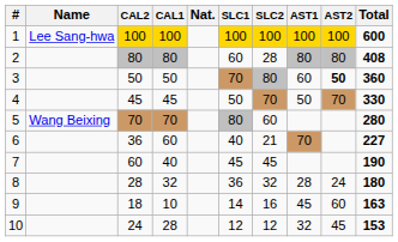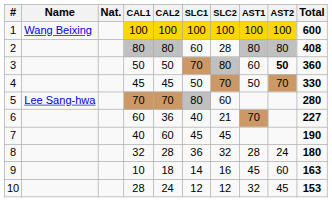 <table class="wikitable sortable" style="text-align:center;">
 <tr>
 <th>#</th>
 <th>Name</th>
+<th>Nat.</th>
+<th><small>CAL1</small></th>
 <th><small>CAL2</small></th>
-<th><small>CAL1</small></th>
-<th>Nat.</th>
 <th><small>SLC1</small></th>
 <th><small>SLC2</small></th>
 <th><small>AST1</small></th>
 <th><small>AST2</small></th>
 <th>Total</th>
 </tr>
 <tr>
 <td>1</td>
-<td align=left><a href='#'>Lee Sang-hwa</a></td>
+<td align=left><a href='#'>Wang Beixing</a></td>
+<td></td>
 <td bgcolor=gold>100</td>
 <td bgcolor=gold>100</td>
-<td></td>
 <td bgcolor=gold>100</td>
 <td bgcolor=gold>100</td>
 <td bgcolor=gold>100</td>
 <td bgcolor=gold>100</td>
 <td><strong>600</strong></td>
 </tr>
 <tr>
 <td>2</td>
 <td align=left></td>
+<td></td>
 <td bgcolor=silver>80</td>
 <td bgcolor=silver>80</td>
-<td></td>
 <td>60</td>
 <td>28</td>
 <td bgcolor=silver>80</td>
 <td bgcolor=silver>80</td>
 <td><strong>408</strong></td>
 </tr>
 <tr>
 <td>3</td>
 <td align=left></td>
+<td></td>
 <td>50</td>
 <td>50</td>
-<td></td>
 <td bgcolor=cc9966>70</td>
 <td bgcolor=silver>80</td>
 <td>60</td>
 <td><strong>50</strong></td>
 <td><strong>360</strong></td>
 </tr>
 <tr>
 <td>4</td>
 <td align=left></td>
+<td></td>
 <td>45</td>
 <td>45</td>
-<td></td>
 <td>50</td>
 <td bgcolor=cc9966>70</td>
 <td>50</td>
 <td bgcolor=cc9966>70</td>
 <td><strong>330</strong></td>
 </tr>
 <tr>
 <td>5</td>
-<td align=left><a href='#'>Wang Beixing</a></td>
+<td align=left><a href='#'>Lee Sang-hwa</a></td>
+<td></td>
 <td bgcolor=cc9966>70</td>
 <td bgcolor=cc9966>70</td>
-<td></td>
 <td bgcolor=silver>80</td>
 <td>60</td>
 <td></td>
 <td></td>
 <td><strong>280</strong></td>
 </tr>
 <tr>
 <td>6</td>
 <td align=left></td>
+<td></td>
+<td>60</td>
 <td>36</td>
-<td>60</td>
-<td></td>
 <td>40</td>
 <td>21</td>
 <td bgcolor=cc9966>70</td>
 <td></td>
 <td><strong>227</strong></td>
 </tr>
 <tr>
 <td>7</td>
 <td align=left></td>
+<td></td>
+<td>40</td>
 <td>60</td>
-<td>40</td>
-<td></td>
 <td>45</td>
 <td>45</td>
 <td></td>
 <td></td>
 <td><strong>190</strong></td>
 </tr>
 <tr>
 <td>8</td>
 <td align=left></td>
+<td></td>
+<td>32</td>
 <td>28</td>
-<td>32</td>
-<td></td>
 <td>36</td>
 <td>32</td>
 <td>28</td>
 <td>24</td>
 <td><strong>180</strong></td>
 </tr>
 <tr>
 <td>9</td>
 <td align=left></td>
+<td></td>
+<td>10</td>
 <td>18</td>
-<td>10</td>
-<td></td>
 <td>14</td>
 <td>16</td>
 <td>45</td>
 <td>60</td>
 <td><strong>163</strong></td>
 </tr>
 <tr>
 <td>10</td>
 <td align=left></td>
+<td></td>
+<td>28</td>
 <td>24</td>
-<td>28</td>
-<td></td>
 <td>12</td>
 <td>12</td>
 <td>32</td>
 <td>45</td>
 <td><strong>153</strong></td>
 </tr>
 </table>
